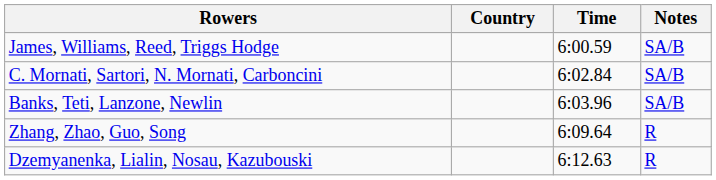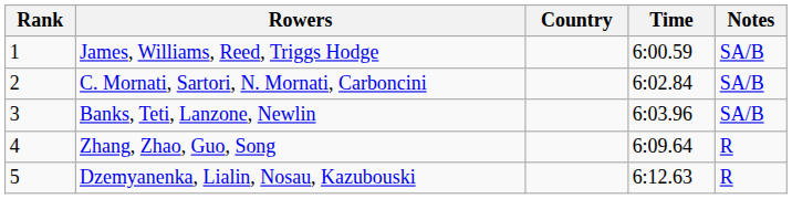 <table class="wikitable sortable" width=50%>
 <tr>
+<th>Rank</th>
 <th>Rowers</th>
 <th>Country</th>
 <th>Time</th>
 <th>Notes</th>
 </tr>
 <tr>
+<td>1</td>
 <td><a href='#'>James</a>, <a href='#'>Williams</a>, <a href='#'>Reed</a>, <a href='#'>Triggs Hodge</a></td>
 <td></td>
 <td>6:00.59</td>
 <td><a href='#'>SA/B</a></td>
 </tr>
 <tr>
+<td>2</td>
 <td><a href='#'>C. Mornati</a>, <a href='#'>Sartori</a>, <a href='#'>N. Mornati</a>, <a href='#'>Carboncini</a></td>
 <td></td>
 <td>6:02.84</td>
 <td><a href='#'>SA/B</a></td>
 </tr>
 <tr>
+<td>3</td>
 <td><a href='#'>Banks</a>, <a href='#'>Teti</a>, <a href='#'>Lanzone</a>, <a href='#'>Newlin</a></td>
 <td></td>
 <td>6:03.96</td>
 <td><a href='#'>SA/B</a></td>
 </tr>
 <tr>
+<td>4</td>
 <td><a href='#'>Zhang</a>, <a href='#'>Zhao</a>, <a href='#'>Guo</a>, <a href='#'>Song</a></td>
 <td></td>
 <td>6:09.64</td>
 <td><a href='#'>R</a></td>
 </tr>
 <tr>
+<td>5</td>
 <td><a href='#'>Dzemyanenka</a>, <a href='#'>Lialin</a>, <a href='#'>Nosau</a>, <a href='#'>Kazubouski</a></td>
 <td></td>
 <td>6:12.63</td>
 <td><a href='#'>R</a></td>
 </tr>
 </table>
